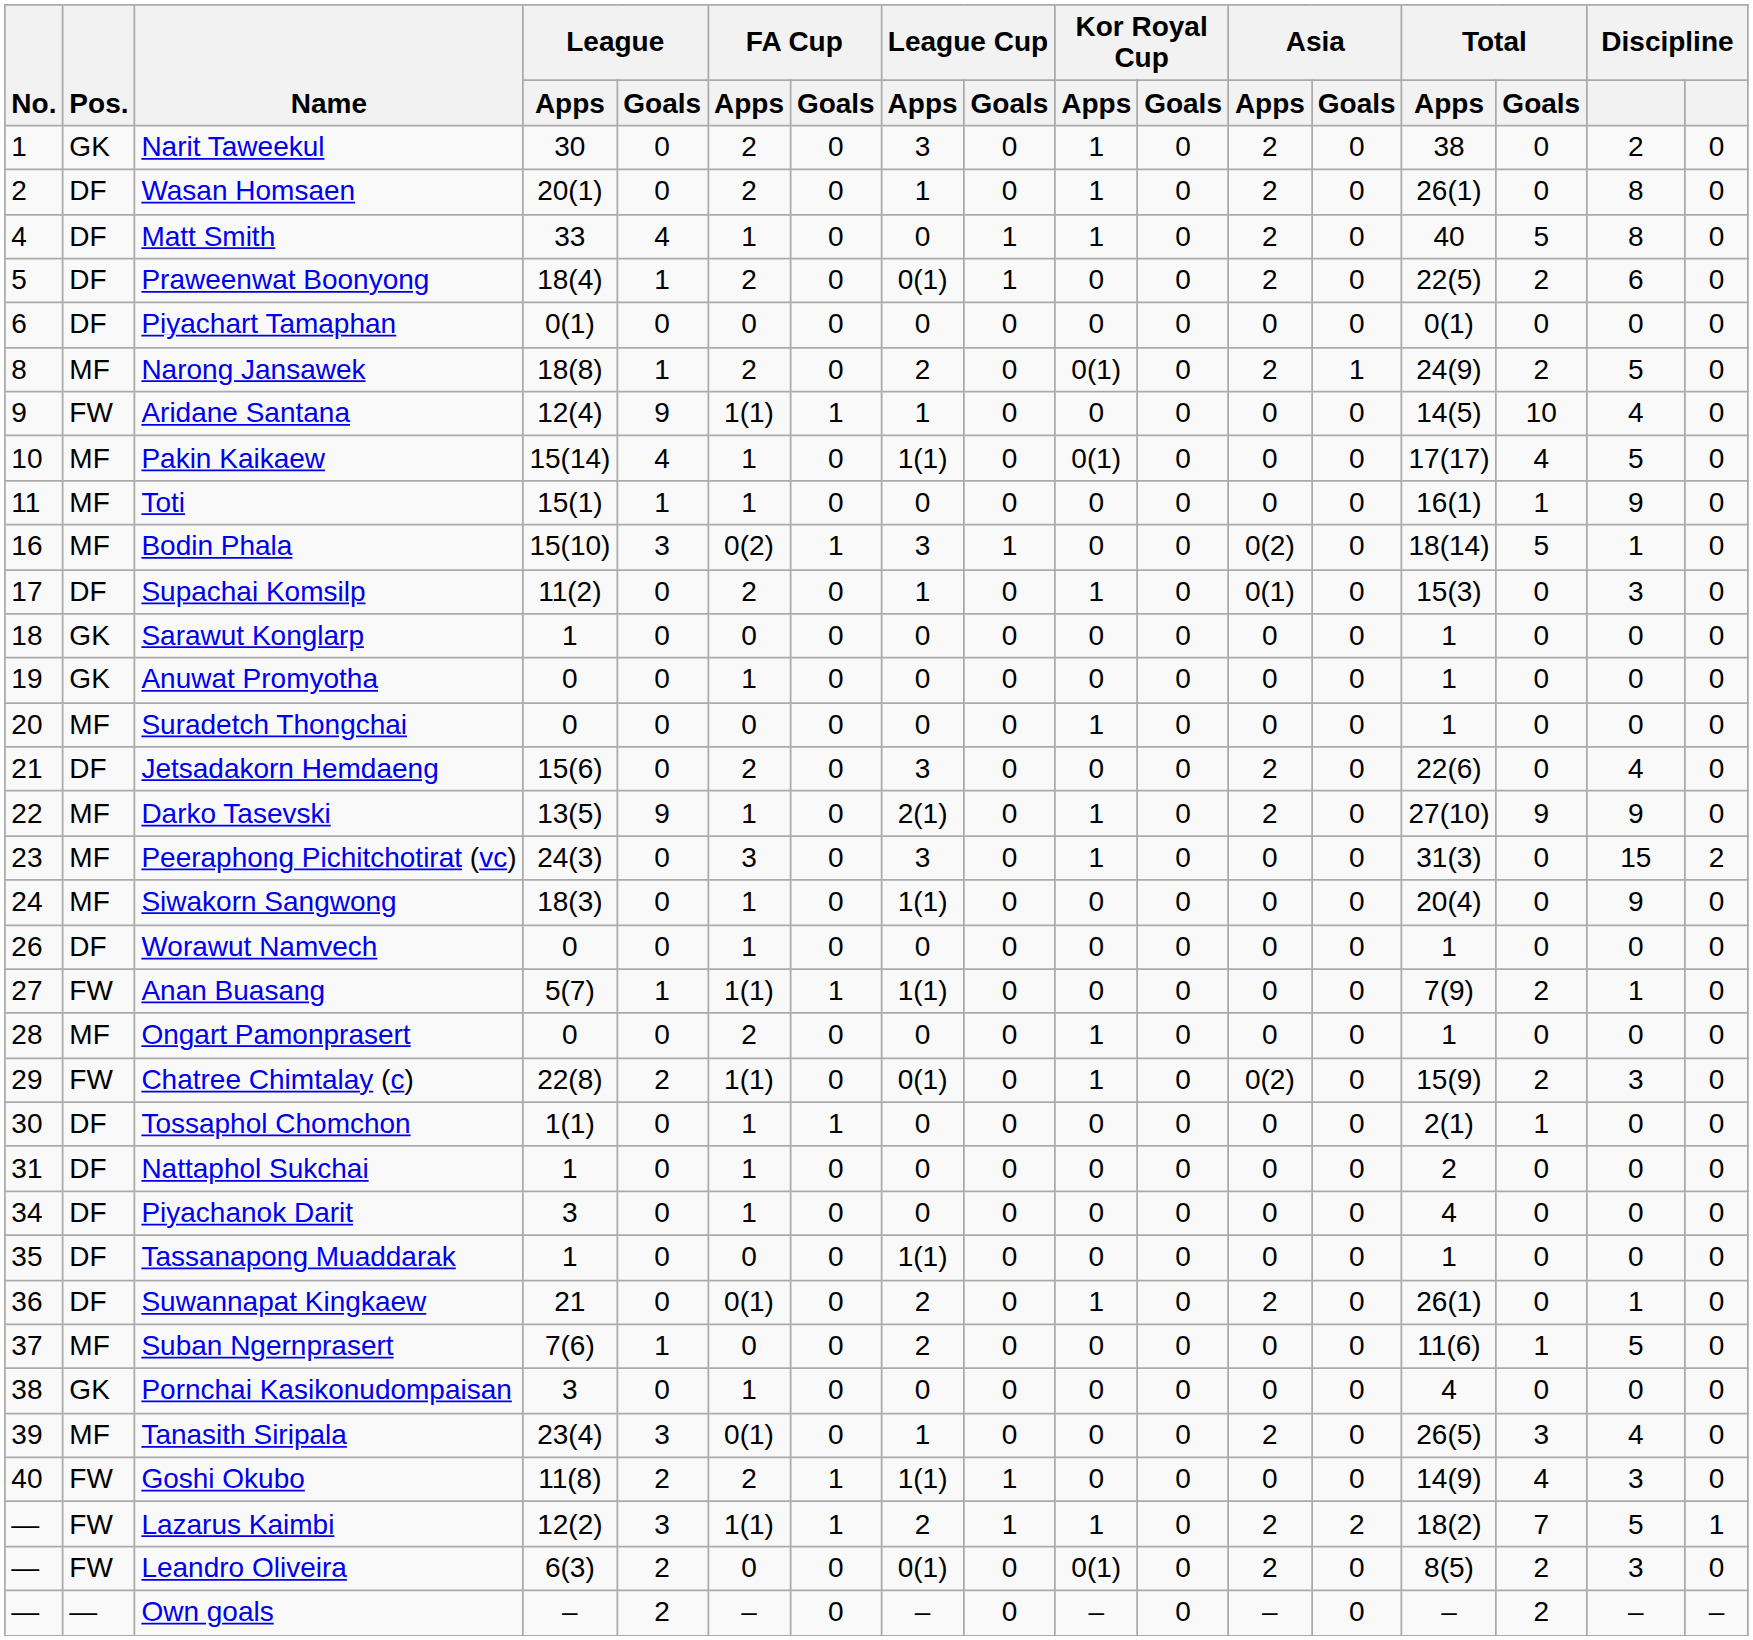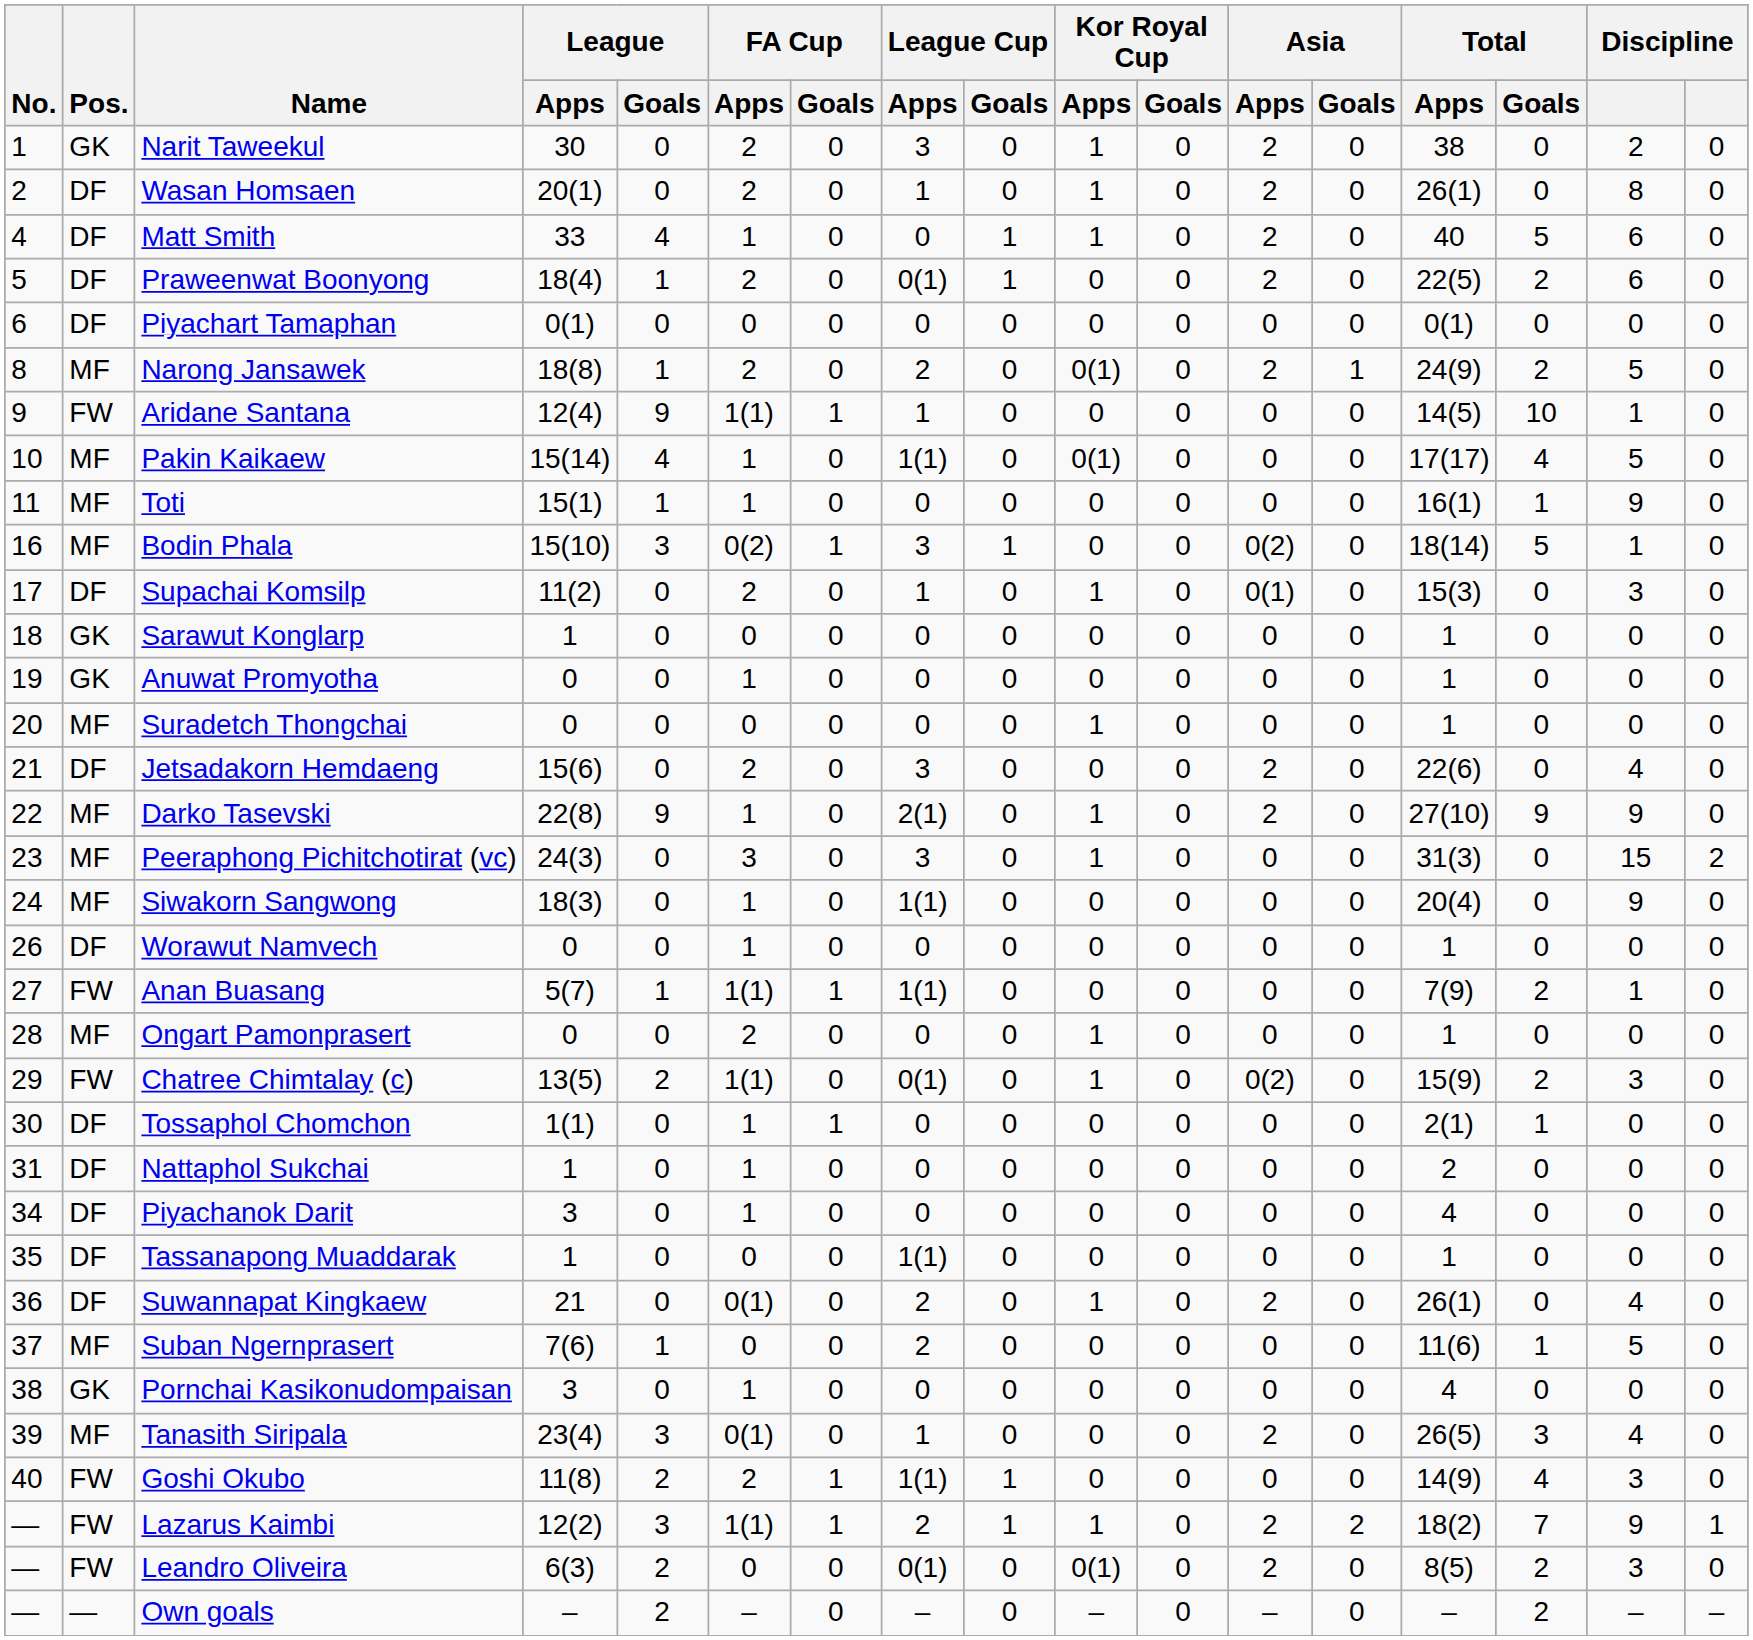 <table class="wikitable" style="text-align:center">
 <tr>
 <th rowspan="2" valign="bottom">No.</th>
 <th rowspan="2" valign="bottom">Pos.</th>
 <th rowspan="2" valign="bottom">Name</th>
 <th colspan="2" width="85">League</th>
 <th colspan="2" width="85">FA Cup</th>
 <th colspan="2" width="85">League Cup</th>
 <th colspan="2" width="85">Kor Royal Cup</th>
 <th colspan="2" width="85">Asia</th>
 <th colspan="2" width="85">Total</th>
 <th colspan="2" width="85">Discipline</th>
 </tr>
 <tr>
 <th>Apps</th>
 <th>Goals</th>
 <th>Apps</th>
 <th>Goals</th>
 <th>Apps</th>
 <th>Goals</th>
 <th>Apps</th>
 <th>Goals</th>
 <th>Apps</th>
 <th>Goals</th>
 <th>Apps</th>
 <th>Goals</th>
 <th></th>
 <th></th>
 </tr>
 <tr>
 <td align="left">1</td>
 <td align="left">GK</td>
 <td align="left"> <a href='#'>Narit Taweekul</a></td>
 <td>30</td>
 <td>0</td>
 <td>2</td>
 <td>0</td>
 <td>3</td>
 <td>0</td>
 <td>1</td>
 <td>0</td>
 <td>2</td>
 <td>0</td>
 <td>38</td>
 <td>0</td>
 <td>2</td>
 <td>0</td>
 </tr>
 <tr>
 <td align="left">2</td>
 <td align="left">DF</td>
 <td align="left"> <a href='#'>Wasan Homsaen</a></td>
 <td>20(1)</td>
 <td>0</td>
 <td>2</td>
 <td>0</td>
 <td>1</td>
 <td>0</td>
 <td>1</td>
 <td>0</td>
 <td>2</td>
 <td>0</td>
 <td>26(1)</td>
 <td>0</td>
 <td>8</td>
 <td>0</td>
 </tr>
 <tr>
 <td align="left">4</td>
 <td align="left">DF</td>
 <td align="left"> <a href='#'>Matt Smith</a></td>
 <td>33</td>
 <td>4</td>
 <td>1</td>
 <td>0</td>
 <td>0</td>
 <td>1</td>
 <td>1</td>
 <td>0</td>
 <td>2</td>
 <td>0</td>
 <td>40</td>
 <td>5</td>
-<td>8</td>
+<td>6</td>
 <td>0</td>
 </tr>
 <tr>
 <td align="left">5</td>
 <td align="left">DF</td>
 <td align="left"> <a href='#'>Praweenwat Boonyong</a></td>
 <td>18(4)</td>
 <td>1</td>
 <td>2</td>
 <td>0</td>
 <td>0(1)</td>
 <td>1</td>
 <td>0</td>
 <td>0</td>
 <td>2</td>
 <td>0</td>
 <td>22(5)</td>
 <td>2</td>
 <td>6</td>
 <td>0</td>
 </tr>
 <tr>
 <td align="left">6</td>
 <td align="left">DF</td>
 <td align="left"> <a href='#'>Piyachart Tamaphan</a></td>
 <td>0(1)</td>
 <td>0</td>
 <td>0</td>
 <td>0</td>
 <td>0</td>
 <td>0</td>
 <td>0</td>
 <td>0</td>
 <td>0</td>
 <td>0</td>
 <td>0(1)</td>
 <td>0</td>
 <td>0</td>
 <td>0</td>
 </tr>
 <tr>
 <td align="left">8</td>
 <td align="left">MF</td>
 <td align="left"> <a href='#'>Narong Jansawek</a></td>
 <td>18(8)</td>
 <td>1</td>
 <td>2</td>
 <td>0</td>
 <td>2</td>
 <td>0</td>
 <td>0(1)</td>
 <td>0</td>
 <td>2</td>
 <td>1</td>
 <td>24(9)</td>
 <td>2</td>
 <td>5</td>
 <td>0</td>
 </tr>
 <tr>
 <td align="left">9</td>
 <td align="left">FW</td>
 <td align="left"> <a href='#'>Aridane Santana</a></td>
 <td>12(4)</td>
 <td>9</td>
 <td>1(1)</td>
 <td>1</td>
 <td>1</td>
 <td>0</td>
 <td>0</td>
 <td>0</td>
 <td>0</td>
 <td>0</td>
 <td>14(5)</td>
 <td>10</td>
-<td>4</td>
+<td>1</td>
 <td>0</td>
 </tr>
 <tr>
 <td align="left">10</td>
 <td align="left">MF</td>
 <td align="left"> <a href='#'>Pakin Kaikaew</a></td>
 <td>15(14)</td>
 <td>4</td>
 <td>1</td>
 <td>0</td>
 <td>1(1)</td>
 <td>0</td>
 <td>0(1)</td>
 <td>0</td>
 <td>0</td>
 <td>0</td>
 <td>17(17)</td>
 <td>4</td>
 <td>5</td>
 <td>0</td>
 </tr>
 <tr>
 <td align="left">11</td>
 <td align="left">MF</td>
 <td align="left"> <a href='#'>Toti</a></td>
 <td>15(1)</td>
 <td>1</td>
 <td>1</td>
 <td>0</td>
 <td>0</td>
 <td>0</td>
 <td>0</td>
 <td>0</td>
 <td>0</td>
 <td>0</td>
 <td>16(1)</td>
 <td>1</td>
 <td>9</td>
 <td>0</td>
 </tr>
 <tr>
 <td align="left">16</td>
 <td align="left">MF</td>
 <td align="left"> <a href='#'>Bodin Phala</a></td>
 <td>15(10)</td>
 <td>3</td>
 <td>0(2)</td>
 <td>1</td>
 <td>3</td>
 <td>1</td>
 <td>0</td>
 <td>0</td>
 <td>0(2)</td>
 <td>0</td>
 <td>18(14)</td>
 <td>5</td>
 <td>1</td>
 <td>0</td>
 </tr>
 <tr>
 <td align="left">17</td>
 <td align="left">DF</td>
 <td align="left"> <a href='#'>Supachai Komsilp</a></td>
 <td>11(2)</td>
 <td>0</td>
 <td>2</td>
 <td>0</td>
 <td>1</td>
 <td>0</td>
 <td>1</td>
 <td>0</td>
 <td>0(1)</td>
 <td>0</td>
 <td>15(3)</td>
 <td>0</td>
 <td>3</td>
 <td>0</td>
 </tr>
 <tr>
 <td align="left">18</td>
 <td align="left">GK</td>
 <td align="left"> <a href='#'>Sarawut Konglarp</a></td>
 <td>1</td>
 <td>0</td>
 <td>0</td>
 <td>0</td>
 <td>0</td>
 <td>0</td>
 <td>0</td>
 <td>0</td>
 <td>0</td>
 <td>0</td>
 <td>1</td>
 <td>0</td>
 <td>0</td>
 <td>0</td>
 </tr>
 <tr>
 <td align="left">19</td>
 <td align="left">GK</td>
 <td align="left"> <a href='#'>Anuwat Promyotha</a></td>
 <td>0</td>
 <td>0</td>
 <td>1</td>
 <td>0</td>
 <td>0</td>
 <td>0</td>
 <td>0</td>
 <td>0</td>
 <td>0</td>
 <td>0</td>
 <td>1</td>
 <td>0</td>
 <td>0</td>
 <td>0</td>
 </tr>
 <tr>
 <td align="left">20</td>
 <td align="left">MF</td>
 <td align="left"> <a href='#'>Suradetch Thongchai</a></td>
 <td>0</td>
 <td>0</td>
 <td>0</td>
 <td>0</td>
 <td>0</td>
 <td>0</td>
 <td>1</td>
 <td>0</td>
 <td>0</td>
 <td>0</td>
 <td>1</td>
 <td>0</td>
 <td>0</td>
 <td>0</td>
 </tr>
 <tr>
 <td align="left">21</td>
 <td align="left">DF</td>
 <td align="left"> <a href='#'>Jetsadakorn Hemdaeng</a></td>
 <td>15(6)</td>
 <td>0</td>
 <td>2</td>
 <td>0</td>
 <td>3</td>
 <td>0</td>
 <td>0</td>
 <td>0</td>
 <td>2</td>
 <td>0</td>
 <td>22(6)</td>
 <td>0</td>
 <td>4</td>
 <td>0</td>
 </tr>
 <tr>
 <td align="left">22</td>
 <td align="left">MF</td>
 <td align="left"> <a href='#'>Darko Tasevski</a></td>
-<td>13(5)</td>
+<td>22(8)</td>
 <td>9</td>
 <td>1</td>
 <td>0</td>
 <td>2(1)</td>
 <td>0</td>
 <td>1</td>
 <td>0</td>
 <td>2</td>
 <td>0</td>
 <td>27(10)</td>
 <td>9</td>
 <td>9</td>
 <td>0</td>
 </tr>
 <tr>
 <td align="left">23</td>
 <td align="left">MF</td>
 <td align="left"> <a href='#'>Peeraphong Pichitchotirat</a> (<a href='#'>vc</a>)</td>
 <td>24(3)</td>
 <td>0</td>
 <td>3</td>
 <td>0</td>
 <td>3</td>
 <td>0</td>
 <td>1</td>
 <td>0</td>
 <td>0</td>
 <td>0</td>
 <td>31(3)</td>
 <td>0</td>
 <td>15</td>
 <td>2</td>
 </tr>
 <tr>
 <td align="left">24</td>
 <td align="left">MF</td>
 <td align="left"> <a href='#'>Siwakorn Sangwong</a></td>
 <td>18(3)</td>
 <td>0</td>
 <td>1</td>
 <td>0</td>
 <td>1(1)</td>
 <td>0</td>
 <td>0</td>
 <td>0</td>
 <td>0</td>
 <td>0</td>
 <td>20(4)</td>
 <td>0</td>
 <td>9</td>
 <td>0</td>
 </tr>
 <tr>
 <td align="left">26</td>
 <td align="left">DF</td>
 <td align="left"> <a href='#'>Worawut Namvech</a></td>
 <td>0</td>
 <td>0</td>
 <td>1</td>
 <td>0</td>
 <td>0</td>
 <td>0</td>
 <td>0</td>
 <td>0</td>
 <td>0</td>
 <td>0</td>
 <td>1</td>
 <td>0</td>
 <td>0</td>
 <td>0</td>
 </tr>
 <tr>
 <td align="left">27</td>
 <td align="left">FW</td>
 <td align="left"> <a href='#'>Anan Buasang</a></td>
 <td>5(7)</td>
 <td>1</td>
 <td>1(1)</td>
 <td>1</td>
 <td>1(1)</td>
 <td>0</td>
 <td>0</td>
 <td>0</td>
 <td>0</td>
 <td>0</td>
 <td>7(9)</td>
 <td>2</td>
 <td>1</td>
 <td>0</td>
 </tr>
 <tr>
 <td align="left">28</td>
 <td align="left">MF</td>
 <td align="left"> <a href='#'>Ongart Pamonprasert</a></td>
 <td>0</td>
 <td>0</td>
 <td>2</td>
 <td>0</td>
 <td>0</td>
 <td>0</td>
 <td>1</td>
 <td>0</td>
 <td>0</td>
 <td>0</td>
 <td>1</td>
 <td>0</td>
 <td>0</td>
 <td>0</td>
 </tr>
 <tr>
 <td align="left">29</td>
 <td align="left">FW</td>
 <td align="left"> <a href='#'>Chatree Chimtalay</a> (<a href='#'>c</a>)</td>
-<td>22(8)</td>
+<td>13(5)</td>
 <td>2</td>
 <td>1(1)</td>
 <td>0</td>
 <td>0(1)</td>
 <td>0</td>
 <td>1</td>
 <td>0</td>
 <td>0(2)</td>
 <td>0</td>
 <td>15(9)</td>
 <td>2</td>
 <td>3</td>
 <td>0</td>
 </tr>
 <tr>
 <td align="left">30</td>
 <td align="left">DF</td>
 <td align="left"> <a href='#'>Tossaphol Chomchon</a></td>
 <td>1(1)</td>
 <td>0</td>
 <td>1</td>
 <td>1</td>
 <td>0</td>
 <td>0</td>
 <td>0</td>
 <td>0</td>
 <td>0</td>
 <td>0</td>
 <td>2(1)</td>
 <td>1</td>
 <td>0</td>
 <td>0</td>
 </tr>
 <tr>
 <td align="left">31</td>
 <td align="left">DF</td>
 <td align="left"> <a href='#'>Nattaphol Sukchai</a></td>
 <td>1</td>
 <td>0</td>
 <td>1</td>
 <td>0</td>
 <td>0</td>
 <td>0</td>
 <td>0</td>
 <td>0</td>
 <td>0</td>
 <td>0</td>
 <td>2</td>
 <td>0</td>
 <td>0</td>
 <td>0</td>
 </tr>
 <tr>
 <td align="left">34</td>
 <td align="left">DF</td>
 <td align="left"> <a href='#'>Piyachanok Darit</a></td>
 <td>3</td>
 <td>0</td>
 <td>1</td>
 <td>0</td>
 <td>0</td>
 <td>0</td>
 <td>0</td>
 <td>0</td>
 <td>0</td>
 <td>0</td>
 <td>4</td>
 <td>0</td>
 <td>0</td>
 <td>0</td>
 </tr>
 <tr>
 <td align="left">35</td>
 <td align="left">DF</td>
 <td align="left"> <a href='#'>Tassanapong Muaddarak</a></td>
 <td>1</td>
 <td>0</td>
 <td>0</td>
 <td>0</td>
 <td>1(1)</td>
 <td>0</td>
 <td>0</td>
 <td>0</td>
 <td>0</td>
 <td>0</td>
 <td>1</td>
 <td>0</td>
 <td>0</td>
 <td>0</td>
 </tr>
 <tr>
 <td align="left">36</td>
 <td align="left">DF</td>
 <td align="left"> <a href='#'>Suwannapat Kingkaew</a></td>
 <td>21</td>
 <td>0</td>
 <td>0(1)</td>
 <td>0</td>
 <td>2</td>
 <td>0</td>
 <td>1</td>
 <td>0</td>
 <td>2</td>
 <td>0</td>
 <td>26(1)</td>
 <td>0</td>
-<td>1</td>
+<td>4</td>
 <td>0</td>
 </tr>
 <tr>
 <td align="left">37</td>
 <td align="left">MF</td>
 <td align="left"> <a href='#'>Suban Ngernprasert</a></td>
 <td>7(6)</td>
 <td>1</td>
 <td>0</td>
 <td>0</td>
 <td>2</td>
 <td>0</td>
 <td>0</td>
 <td>0</td>
 <td>0</td>
 <td>0</td>
 <td>11(6)</td>
 <td>1</td>
 <td>5</td>
 <td>0</td>
 </tr>
 <tr>
 <td align="left">38</td>
 <td align="left">GK</td>
 <td align="left"> <a href='#'>Pornchai Kasikonudompaisan</a></td>
 <td>3</td>
 <td>0</td>
 <td>1</td>
 <td>0</td>
 <td>0</td>
 <td>0</td>
 <td>0</td>
 <td>0</td>
 <td>0</td>
 <td>0</td>
 <td>4</td>
 <td>0</td>
 <td>0</td>
 <td>0</td>
 </tr>
 <tr>
 <td align="left">39</td>
 <td align="left">MF</td>
 <td align="left"> <a href='#'>Tanasith Siripala</a></td>
 <td>23(4)</td>
 <td>3</td>
 <td>0(1)</td>
 <td>0</td>
 <td>1</td>
 <td>0</td>
 <td>0</td>
 <td>0</td>
 <td>2</td>
 <td>0</td>
 <td>26(5)</td>
 <td>3</td>
 <td>4</td>
 <td>0</td>
 </tr>
 <tr>
 <td align="left">40</td>
 <td align="left">FW</td>
 <td align="left"> <a href='#'>Goshi Okubo</a></td>
 <td>11(8)</td>
 <td>2</td>
 <td>2</td>
 <td>1</td>
 <td>1(1)</td>
 <td>1</td>
 <td>0</td>
 <td>0</td>
 <td>0</td>
 <td>0</td>
 <td>14(9)</td>
 <td>4</td>
 <td>3</td>
 <td>0</td>
 </tr>
 <tr>
 <td align="left">—</td>
 <td align="left">FW</td>
 <td align="left"> <a href='#'>Lazarus Kaimbi</a></td>
 <td>12(2)</td>
 <td>3</td>
 <td>1(1)</td>
 <td>1</td>
 <td>2</td>
 <td>1</td>
 <td>1</td>
 <td>0</td>
 <td>2</td>
 <td>2</td>
 <td>18(2)</td>
 <td>7</td>
-<td>5</td>
+<td>9</td>
 <td>1</td>
 </tr>
 <tr>
 <td align="left">—</td>
 <td align="left">FW</td>
 <td align="left"> <a href='#'>Leandro Oliveira</a></td>
 <td>6(3)</td>
 <td>2</td>
 <td>0</td>
 <td>0</td>
 <td>0(1)</td>
 <td>0</td>
 <td>0(1)</td>
 <td>0</td>
 <td>2</td>
 <td>0</td>
 <td>8(5)</td>
 <td>2</td>
 <td>3</td>
 <td>0</td>
 </tr>
 <tr>
 <td align="left">—</td>
 <td align="left">—</td>
 <td align="left"><a href='#'>Own goals</a></td>
 <td>–</td>
 <td>2</td>
 <td>–</td>
 <td>0</td>
 <td>–</td>
 <td>0</td>
 <td>–</td>
 <td>0</td>
 <td>–</td>
 <td>0</td>
 <td>–</td>
 <td>2</td>
 <td>–</td>
 <td>–</td>
 </tr>
 </table>
